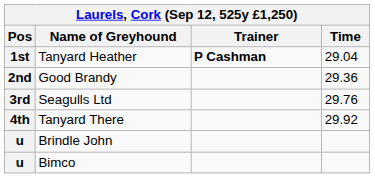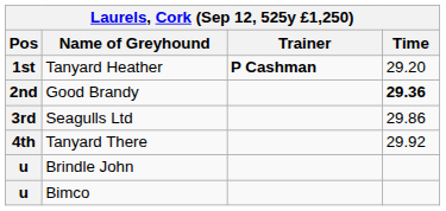 <table class="wikitable">
 <tr>
 <th colspan="6"><a href='#'>Laurels</a>, <a href='#'>Cork</a> (Sep 12, 525y £1,250)</th>
 </tr>
 <tr>
 <th width=30>Pos</th>
 <th width=180>Name of Greyhound</th>
 <th width=150>Trainer</th>
 <th width=50>Time</th>
 </tr>
 <tr>
 <th>1st</th>
 <td>Tanyard Heather</td>
 <td><strong>P Cashman</strong></td>
-<td>29.04</td>
+<td>29.20</td>
 </tr>
 <tr>
 <th>2nd</th>
 <td>Good Brandy</td>
 <td></td>
-<td>29.36</td>
+<td><strong>29.36</strong></td>
 </tr>
 <tr>
 <th>3rd</th>
 <td>Seagulls Ltd</td>
 <td></td>
-<td>29.76</td>
+<td>29.86</td>
 </tr>
 <tr>
 <th>4th</th>
 <td>Tanyard There</td>
 <td></td>
 <td>29.92</td>
 </tr>
 <tr>
 <th>u</th>
 <td>Brindle John</td>
 <td></td>
 <td></td>
 </tr>
 <tr>
 <th>u</th>
 <td>Bimco</td>
 <td></td>
 <td></td>
 </tr>
 </table>
